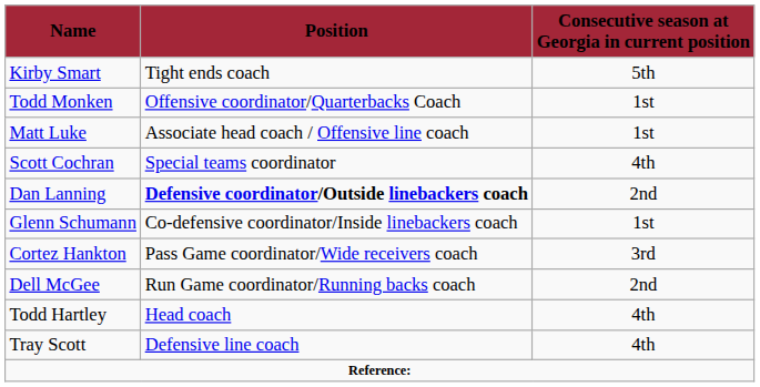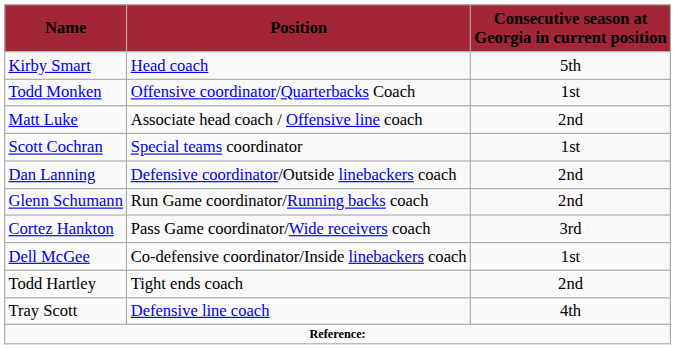 <table class="wikitable" style="font-size:90%;">
 <tr>
 <th style="background:#A32638;"><span>Name</span></th>
 <th style="background:#A32638;"><span>Position</span></th>
 <th style="background:#A32638;"><span>Consecutive season at<br>Georgia in current position</span></th>
 </tr>
 <tr>
 <td><a href='#'>Kirby Smart</a></td>
-<td>Tight ends coach</td>
+<td><a href='#'>Head coach</a></td>
 <td align=center>5th</td>
 </tr>
 <tr>
 <td><a href='#'>Todd Monken</a></td>
 <td><a href='#'>Offensive coordinator</a>/<a href='#'>Quarterbacks</a> Coach</td>
 <td align=center>1st</td>
 </tr>
 <tr>
 <td><a href='#'>Matt Luke</a></td>
 <td>Associate head coach / <a href='#'>Offensive line</a> coach</td>
-<td align=center>1st</td>
+<td align=center>2nd</td>
 </tr>
 <tr>
 <td><a href='#'>Scott Cochran</a></td>
 <td><a href='#'>Special teams</a> coordinator</td>
-<td align=center>4th</td>
+<td align=center>1st</td>
 </tr>
 <tr>
 <td><a href='#'>Dan Lanning</a></td>
-<td><strong><a href='#'>Defensive coordinator</a>/Outside <a href='#'>linebackers</a> coach</strong></td>
+<td><a href='#'>Defensive coordinator</a>/Outside <a href='#'>linebackers</a> coach</td>
 <td align=center>2nd</td>
 </tr>
 <tr>
 <td><a href='#'>Glenn Schumann</a></td>
-<td>Co-defensive coordinator/Inside <a href='#'>linebackers</a> coach</td>
-<td align=center>1st</td>
+<td>Run Game coordinator/<a href='#'>Running backs</a> coach</td>
+<td align=center>2nd</td>
 </tr>
 <tr>
 <td><a href='#'>Cortez Hankton</a></td>
 <td>Pass Game coordinator/<a href='#'>Wide receivers</a> coach</td>
 <td align=center>3rd</td>
 </tr>
 <tr>
 <td><a href='#'>Dell McGee</a></td>
-<td>Run Game coordinator/<a href='#'>Running backs</a> coach</td>
-<td align=center>2nd</td>
+<td>Co-defensive coordinator/Inside <a href='#'>linebackers</a> coach</td>
+<td align=center>1st</td>
 </tr>
 <tr>
 <td>Todd Hartley</td>
-<td><a href='#'>Head coach</a></td>
-<td align=center>4th</td>
+<td>Tight ends coach</td>
+<td align=center>2nd</td>
 </tr>
 <tr>
 <td>Tray Scott</td>
 <td><a href='#'>Defensive line coach</a></td>
 <td align=center>4th</td>
 </tr>
 <tr>
 <td colspan="4"  style="font-size:8pt; text-align:center;"><strong>Reference:</strong></td>
 </tr>
 </table>
